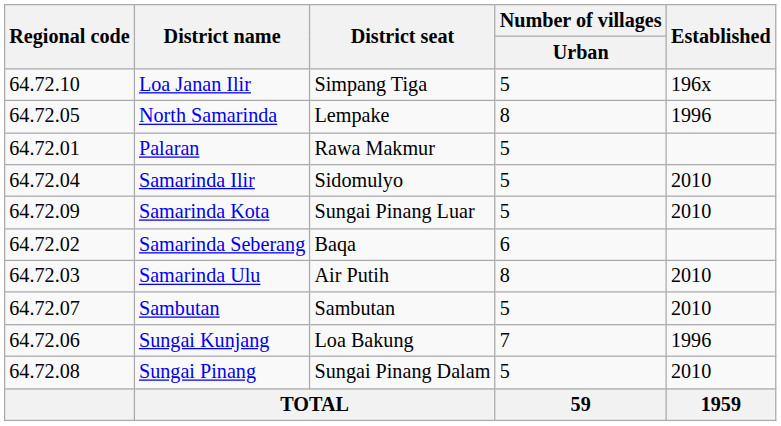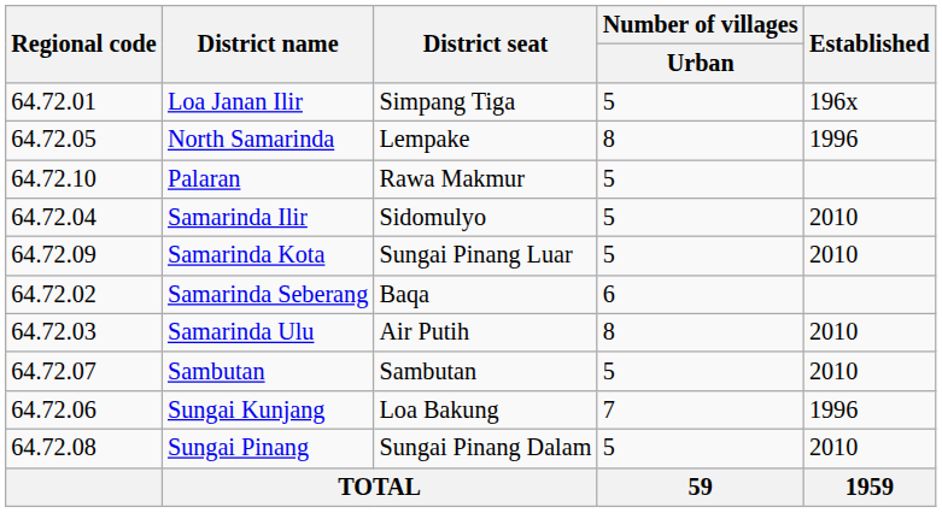 <table class="wikitable sortable">
 <tr>
 <th rowspan="2">Regional code</th>
 <th rowspan="2">District name</th>
 <th rowspan="2">District seat</th>
 <th>Number of villages</th>
 <th rowspan="2">Established</th>
 </tr>
 <tr>
 <th>Urban</th>
 </tr>
 <tr>
-<td>64.72.10</td>
+<td>64.72.01</td>
 <td><a href='#'>Loa Janan Ilir</a></td>
 <td>Simpang Tiga</td>
 <td>5</td>
 <td>196x</td>
 </tr>
 <tr>
 <td>64.72.05</td>
 <td><a href='#'>North Samarinda</a></td>
 <td>Lempake</td>
 <td>8</td>
 <td>1996</td>
 </tr>
 <tr>
-<td>64.72.01</td>
+<td>64.72.10</td>
 <td><a href='#'>Palaran</a></td>
 <td>Rawa Makmur</td>
 <td>5</td>
 <td></td>
 </tr>
 <tr>
 <td>64.72.04</td>
 <td><a href='#'>Samarinda Ilir</a></td>
 <td>Sidomulyo</td>
 <td>5</td>
 <td>2010</td>
 </tr>
 <tr>
 <td>64.72.09</td>
 <td><a href='#'>Samarinda Kota</a></td>
 <td>Sungai Pinang Luar</td>
 <td>5</td>
 <td>2010</td>
 </tr>
 <tr>
 <td>64.72.02</td>
 <td><a href='#'>Samarinda Seberang</a></td>
 <td>Baqa</td>
 <td>6</td>
 <td></td>
 </tr>
 <tr>
 <td>64.72.03</td>
 <td><a href='#'>Samarinda Ulu</a></td>
 <td>Air Putih</td>
 <td>8</td>
 <td>2010</td>
 </tr>
 <tr>
 <td>64.72.07</td>
 <td><a href='#'>Sambutan</a></td>
 <td>Sambutan</td>
 <td>5</td>
 <td>2010</td>
 </tr>
 <tr>
 <td>64.72.06</td>
 <td><a href='#'>Sungai Kunjang</a></td>
 <td>Loa Bakung</td>
 <td>7</td>
 <td>1996</td>
 </tr>
 <tr>
 <td>64.72.08</td>
 <td><a href='#'>Sungai Pinang</a></td>
 <td>Sungai Pinang Dalam</td>
 <td>5</td>
 <td>2010</td>
 </tr>
 <tr>
 <th></th>
 <th colspan="2">TOTAL</th>
 <th>59</th>
 <th>1959</th>
 </tr>
 </table>
